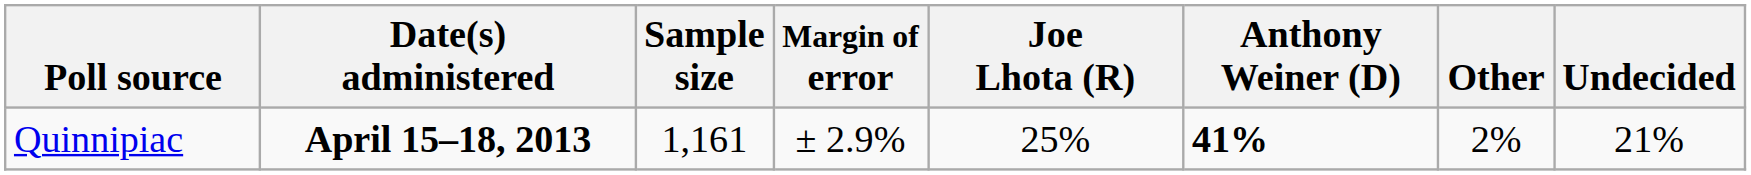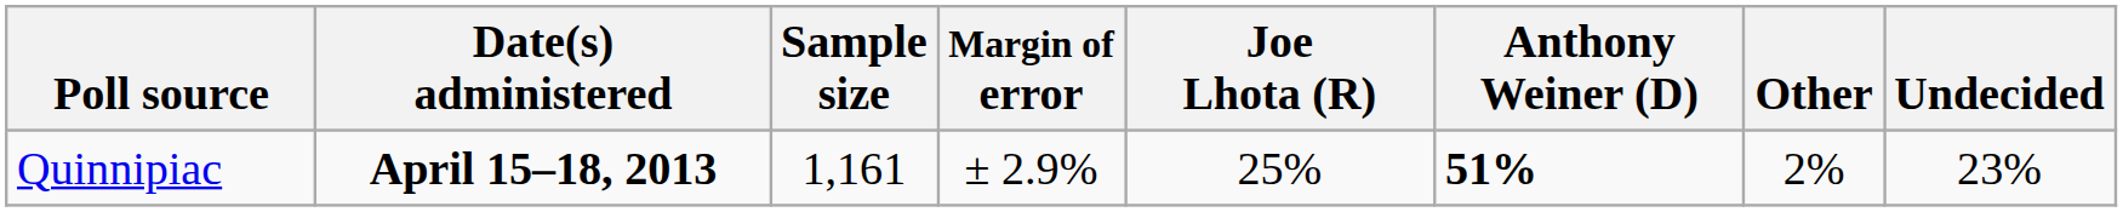 <table class="wikitable">
 <tr valign= bottom>
 <th style="width:100px;">Poll source</th>
 <th style="width:150px;">Date(s)<br>administered</th>
 <th class=small>Sample<br>size</th>
 <th><small>Margin of</small><br>error</th>
 <th style="width:100px;">Joe<br>Lhota (R)</th>
 <th style="width:100px;">Anthony<br>Weiner (D)</th>
 <th>Other</th>
 <th>Undecided</th>
 </tr>
 <tr>
 <td><a href='#'>Quinnipiac</a></td>
 <td align=center><strong>April 15–18, 2013</strong></td>
 <td align=center>1,161</td>
 <td align=center>± 2.9%</td>
 <td align=center>25%</td>
-<td><strong>41%</strong></td>
+<td><strong>51%</strong></td>
 <td align=center>2%</td>
-<td align=center>21%</td>
+<td align=center>23%</td>
 </tr>
 </table>
